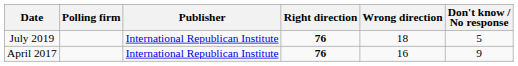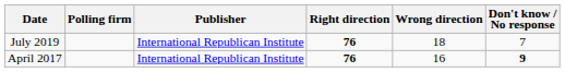 <table class="wikitable sortable" style="text-align:center; font-size:90%; line-height:13px">
 <tr>
 <th>Date</th>
 <th>Polling firm</th>
 <th>Publisher</th>
 <th>Right direction</th>
 <th>Wrong direction</th>
 <th>Don't know /<br>No response</th>
 </tr>
 <tr>
 <td data-sort-value="2020-03-13">July 2019</td>
 <td></td>
 <td><a href='#'>International Republican Institute</a></td>
 <td 31><strong>76</strong></td>
 <td>18</td>
-<td>5</td>
+<td>7</td>
 </tr>
 <tr>
 <td>April 2017</td>
 <td></td>
 <td><a href='#'>International Republican Institute</a></td>
 <td><strong>76</strong></td>
 <td>16</td>
-<td>9</td>
+<td><strong>9</strong></td>
 </tr>
 </table>
